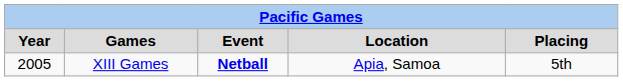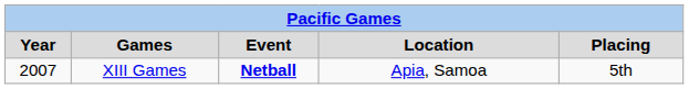 <table class=wikitable style="text-align:center; font-size:90%">
 <tr>
 <th colspan=5 style=background:#ABCDEF><a href='#'>Pacific Games</a></th>
 </tr>
 <tr>
 <th width=50 style=background:gainsboro>Year</th>
 <th width=120 style=background:gainsboro>Games</th>
 <th width=80 style=background:gainsboro>Event</th>
 <th width=200 style=background:gainsboro>Location</th>
 <th width=100 style=background:gainsboro>Placing</th>
 </tr>
 <tr>
-<td>2005</td>
+<td>2007</td>
 <td><a href='#'>XIII Games</a></td>
 <td><strong><a href='#'>Netball</a></strong></td>
 <td><a href='#'>Apia</a>, Samoa</td>
 <td bgcolor=>5th</td>
 </tr>
 </table>
